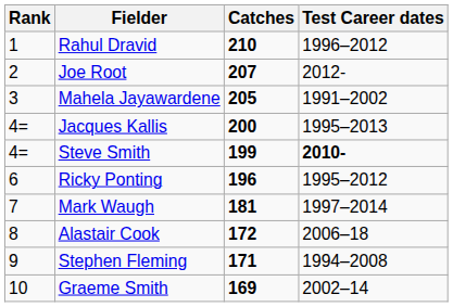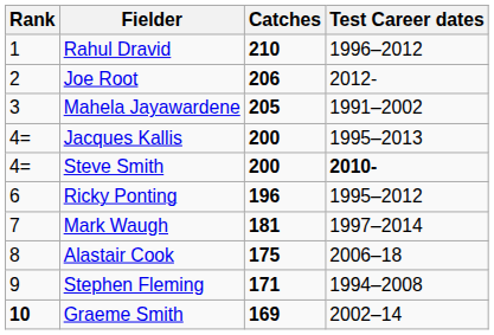 <table class="sortable wikitable">
 <tr>
 <th>Rank</th>
 <th>Fielder</th>
 <th>Catches</th>
 <th>Test Career dates</th>
 </tr>
 <tr>
 <td>1</td>
 <td> <a href='#'>Rahul Dravid</a></td>
 <td><strong>210</strong></td>
 <td>1996–2012</td>
 </tr>
 <tr>
 <td>2</td>
 <td> <a href='#'>Joe Root</a></td>
-<td><strong>207</strong></td>
+<td><strong>206</strong></td>
 <td>2012-</td>
 </tr>
 <tr>
 <td>3</td>
 <td> <a href='#'>Mahela Jayawardene</a></td>
 <td><strong>205</strong></td>
 <td>1991–2002</td>
 </tr>
 <tr>
 <td>4=</td>
 <td> <a href='#'>Jacques Kallis</a></td>
 <td><strong>200</strong></td>
 <td>1995–2013</td>
 </tr>
 <tr>
 <td>4=</td>
 <td> <a href='#'>Steve Smith</a></td>
-<td><strong>199</strong></td>
+<td><strong>200</strong></td>
 <td><strong>2010-</strong></td>
 </tr>
 <tr>
 <td>6</td>
 <td> <a href='#'>Ricky Ponting</a></td>
 <td><strong>196</strong></td>
 <td>1995–2012</td>
 </tr>
 <tr>
 <td>7</td>
 <td> <a href='#'>Mark Waugh</a></td>
 <td><strong>181</strong></td>
 <td>1997–2014</td>
 </tr>
 <tr>
 <td>8</td>
 <td> <a href='#'>Alastair Cook</a></td>
-<td><strong>172</strong></td>
+<td><strong>175</strong></td>
 <td>2006–18</td>
 </tr>
 <tr>
 <td>9</td>
 <td> <a href='#'>Stephen Fleming</a></td>
 <td><strong>171</strong></td>
 <td>1994–2008</td>
 </tr>
 <tr>
-<td>10</td>
+<td><strong>10</strong></td>
 <td> <a href='#'>Graeme Smith</a></td>
 <td><strong>169</strong></td>
 <td>2002–14</td>
 </tr>
 </table>
